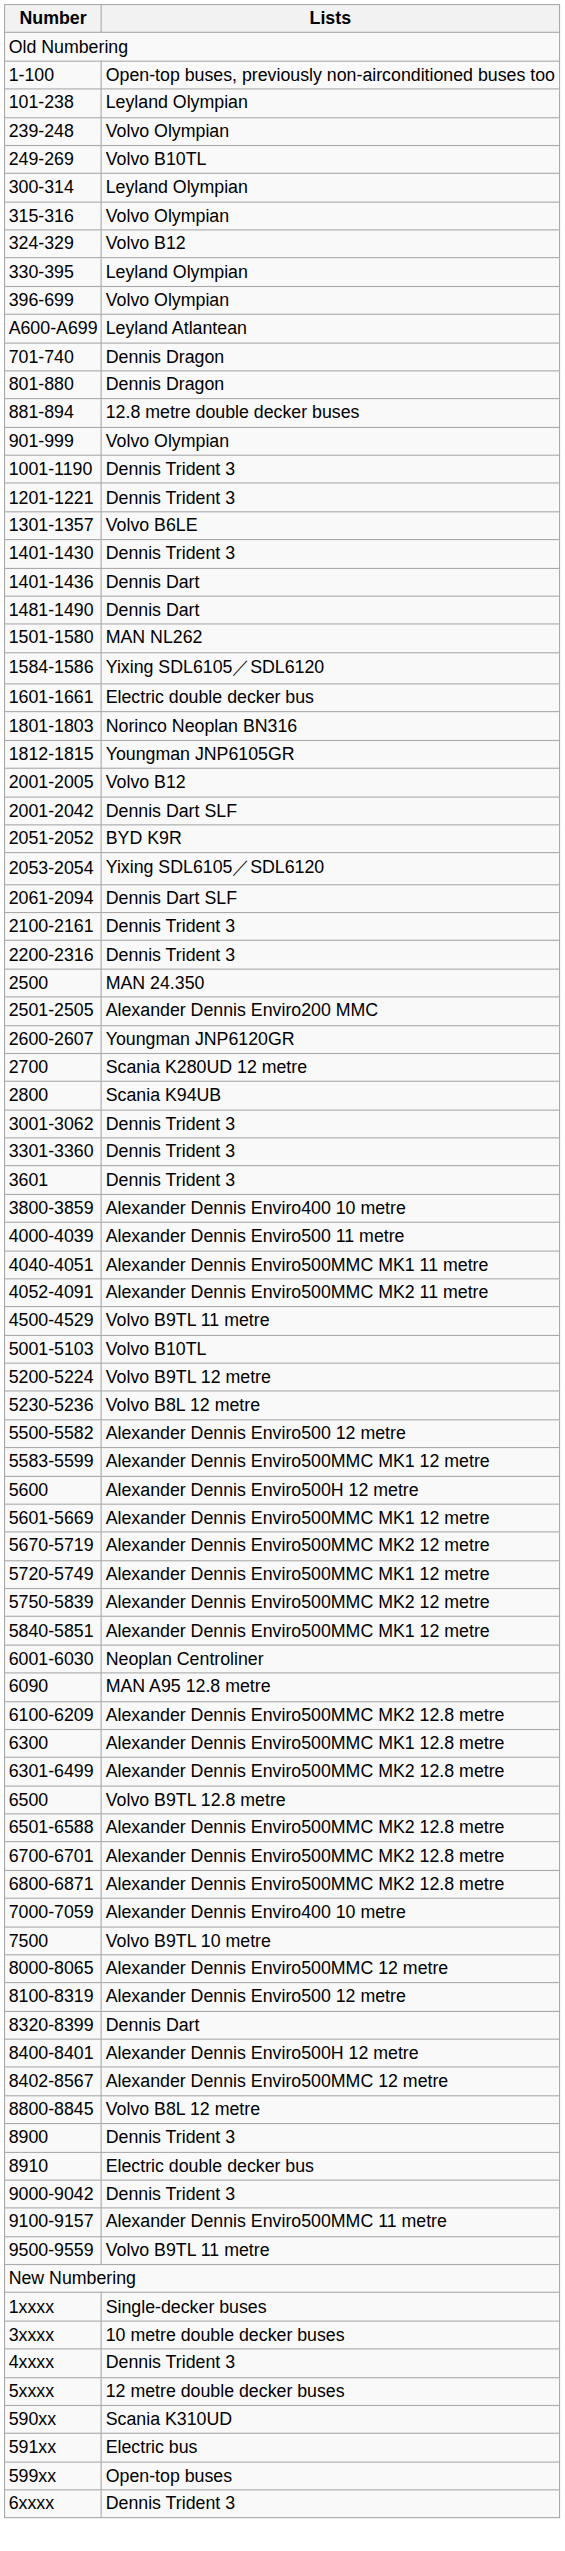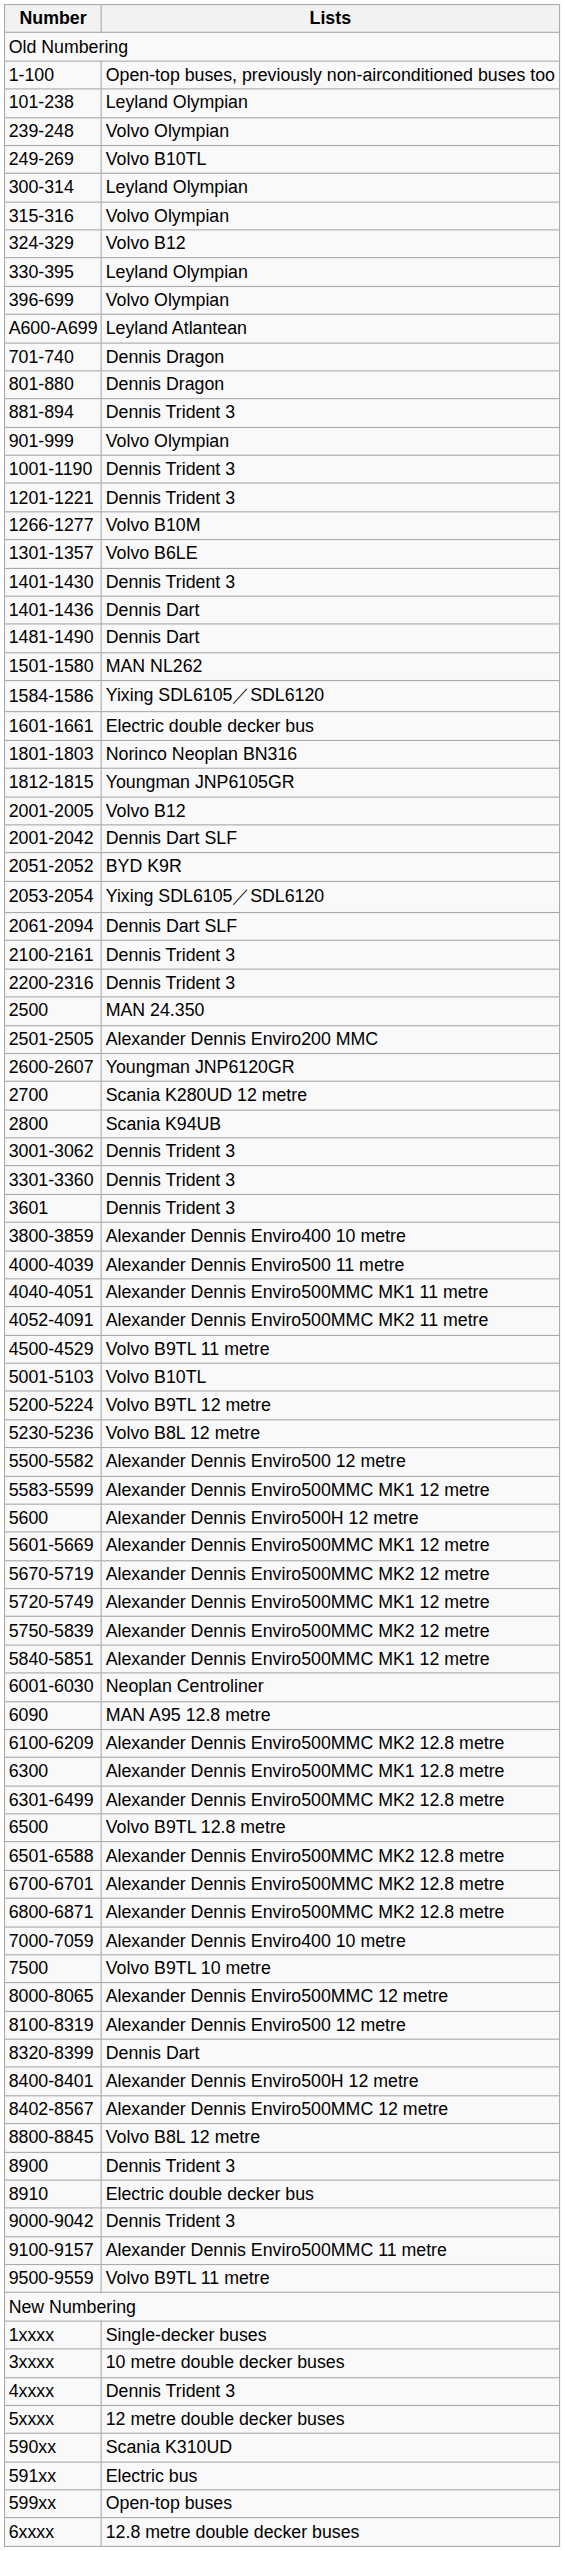 <table class="wikitable">
 <tr>
 <th>Number</th>
 <th>Lists</th>
 </tr>
 <tr>
 <td colspan="2">Old Numbering</td>
 </tr>
 <tr>
 <td>1-100</td>
 <td>Open-top buses, previously non-airconditioned buses too</td>
 </tr>
 <tr>
 <td>101-238</td>
 <td>Leyland Olympian</td>
 </tr>
 <tr>
 <td>239-248</td>
 <td>Volvo Olympian</td>
 </tr>
 <tr>
 <td>249-269</td>
 <td>Volvo B10TL</td>
 </tr>
 <tr>
 <td>300-314</td>
 <td>Leyland Olympian</td>
 </tr>
 <tr>
 <td>315-316</td>
 <td>Volvo Olympian</td>
 </tr>
 <tr>
 <td>324-329</td>
 <td>Volvo B12</td>
 </tr>
 <tr>
 <td>330-395</td>
 <td>Leyland Olympian</td>
 </tr>
 <tr>
 <td>396-699</td>
 <td>Volvo Olympian</td>
 </tr>
 <tr>
 <td>A600-A699</td>
 <td>Leyland Atlantean</td>
 </tr>
 <tr>
 <td>701-740</td>
 <td>Dennis Dragon</td>
 </tr>
 <tr>
 <td>801-880</td>
 <td>Dennis Dragon</td>
 </tr>
 <tr>
 <td>881-894</td>
-<td>12.8 metre double decker buses</td>
+<td>Dennis Trident 3</td>
 </tr>
 <tr>
 <td>901-999</td>
 <td>Volvo Olympian</td>
 </tr>
 <tr>
 <td>1001-1190</td>
 <td>Dennis Trident 3</td>
 </tr>
 <tr>
 <td>1201-1221</td>
 <td>Dennis Trident 3</td>
+</tr>
+<tr>
+<td>1266-1277</td>
+<td>Volvo B10M</td>
 </tr>
 <tr>
 <td>1301-1357</td>
 <td>Volvo B6LE</td>
 </tr>
 <tr>
 <td>1401-1430</td>
 <td>Dennis Trident 3</td>
 </tr>
 <tr>
 <td>1401-1436</td>
 <td>Dennis Dart</td>
 </tr>
 <tr>
 <td>1481-1490</td>
 <td>Dennis Dart</td>
 </tr>
 <tr>
 <td>1501-1580</td>
 <td>MAN NL262</td>
 </tr>
 <tr>
 <td>1584-1586</td>
 <td>Yixing SDL6105／SDL6120</td>
 </tr>
 <tr>
 <td>1601-1661</td>
 <td>Electric double decker bus</td>
 </tr>
 <tr>
 <td>1801-1803</td>
 <td>Norinco Neoplan BN316</td>
 </tr>
 <tr>
 <td>1812-1815</td>
 <td>Youngman JNP6105GR</td>
 </tr>
 <tr>
 <td>2001-2005</td>
 <td>Volvo B12</td>
 </tr>
 <tr>
 <td>2001-2042</td>
 <td>Dennis Dart SLF</td>
 </tr>
 <tr>
 <td>2051-2052</td>
 <td>BYD K9R</td>
 </tr>
 <tr>
 <td>2053-2054</td>
 <td>Yixing SDL6105／SDL6120</td>
 </tr>
 <tr>
 <td>2061-2094</td>
 <td>Dennis Dart SLF</td>
 </tr>
 <tr>
 <td>2100-2161</td>
 <td>Dennis Trident 3</td>
 </tr>
 <tr>
 <td>2200-2316</td>
 <td>Dennis Trident 3</td>
 </tr>
 <tr>
 <td>2500</td>
 <td>MAN 24.350</td>
 </tr>
 <tr>
 <td>2501-2505</td>
 <td>Alexander Dennis Enviro200 MMC</td>
 </tr>
 <tr>
 <td>2600-2607</td>
 <td>Youngman JNP6120GR</td>
 </tr>
 <tr>
 <td>2700</td>
 <td>Scania K280UD 12 metre</td>
 </tr>
 <tr>
 <td>2800</td>
 <td>Scania K94UB</td>
 </tr>
 <tr>
 <td>3001-3062</td>
 <td>Dennis Trident 3</td>
 </tr>
 <tr>
 <td>3301-3360</td>
 <td>Dennis Trident 3</td>
 </tr>
 <tr>
 <td>3601</td>
 <td>Dennis Trident 3</td>
 </tr>
 <tr>
 <td>3800-3859</td>
 <td>Alexander Dennis Enviro400 10 metre</td>
 </tr>
 <tr>
 <td>4000-4039</td>
 <td>Alexander Dennis Enviro500 11 metre</td>
 </tr>
 <tr>
 <td>4040-4051</td>
 <td>Alexander Dennis Enviro500MMC MK1 11 metre</td>
 </tr>
 <tr>
 <td>4052-4091</td>
 <td>Alexander Dennis Enviro500MMC MK2 11 metre</td>
 </tr>
 <tr>
 <td>4500-4529</td>
 <td>Volvo B9TL 11 metre</td>
 </tr>
 <tr>
 <td>5001-5103</td>
 <td>Volvo B10TL</td>
 </tr>
 <tr>
 <td>5200-5224</td>
 <td>Volvo B9TL 12 metre</td>
 </tr>
 <tr>
 <td>5230-5236</td>
 <td>Volvo B8L 12 metre</td>
 </tr>
 <tr>
 <td>5500-5582</td>
 <td>Alexander Dennis Enviro500 12 metre</td>
 </tr>
 <tr>
 <td>5583-5599</td>
 <td>Alexander Dennis Enviro500MMC MK1 12 metre</td>
 </tr>
 <tr>
 <td>5600</td>
 <td>Alexander Dennis Enviro500H 12 metre</td>
 </tr>
 <tr>
 <td>5601-5669</td>
 <td>Alexander Dennis Enviro500MMC MK1 12 metre</td>
 </tr>
 <tr>
 <td>5670-5719</td>
 <td>Alexander Dennis Enviro500MMC MK2 12 metre</td>
 </tr>
 <tr>
 <td>5720-5749</td>
 <td>Alexander Dennis Enviro500MMC MK1 12 metre</td>
 </tr>
 <tr>
 <td>5750-5839</td>
 <td>Alexander Dennis Enviro500MMC MK2 12 metre</td>
 </tr>
 <tr>
 <td>5840-5851</td>
 <td>Alexander Dennis Enviro500MMC MK1 12 metre</td>
 </tr>
 <tr>
 <td>6001-6030</td>
 <td>Neoplan Centroliner</td>
 </tr>
 <tr>
 <td>6090</td>
 <td>MAN A95 12.8 metre</td>
 </tr>
 <tr>
 <td>6100-6209</td>
 <td>Alexander Dennis Enviro500MMC MK2 12.8 metre</td>
 </tr>
 <tr>
 <td>6300</td>
 <td>Alexander Dennis Enviro500MMC MK1 12.8 metre</td>
 </tr>
 <tr>
 <td>6301-6499</td>
 <td>Alexander Dennis Enviro500MMC MK2 12.8 metre</td>
 </tr>
 <tr>
 <td>6500</td>
 <td>Volvo B9TL 12.8 metre</td>
 </tr>
 <tr>
 <td>6501-6588</td>
 <td>Alexander Dennis Enviro500MMC MK2 12.8 metre</td>
 </tr>
 <tr>
 <td>6700-6701</td>
 <td>Alexander Dennis Enviro500MMC MK2 12.8 metre</td>
 </tr>
 <tr>
 <td>6800-6871</td>
 <td>Alexander Dennis Enviro500MMC MK2 12.8 metre</td>
 </tr>
 <tr>
 <td>7000-7059</td>
 <td>Alexander Dennis Enviro400 10 metre</td>
 </tr>
 <tr>
 <td>7500</td>
 <td>Volvo B9TL 10 metre</td>
 </tr>
 <tr>
 <td>8000-8065</td>
 <td>Alexander Dennis Enviro500MMC 12 metre</td>
 </tr>
 <tr>
 <td>8100-8319</td>
 <td>Alexander Dennis Enviro500 12 metre</td>
 </tr>
 <tr>
 <td>8320-8399</td>
 <td>Dennis Dart</td>
 </tr>
 <tr>
 <td>8400-8401</td>
 <td>Alexander Dennis Enviro500H 12 metre</td>
 </tr>
 <tr>
 <td>8402-8567</td>
 <td>Alexander Dennis Enviro500MMC 12 metre</td>
 </tr>
 <tr>
 <td>8800-8845</td>
 <td>Volvo B8L 12 metre</td>
 </tr>
 <tr>
 <td>8900</td>
 <td>Dennis Trident 3</td>
 </tr>
 <tr>
 <td>8910</td>
 <td>Electric double decker bus</td>
 </tr>
 <tr>
 <td>9000-9042</td>
 <td>Dennis Trident 3</td>
 </tr>
 <tr>
 <td>9100-9157</td>
 <td>Alexander Dennis Enviro500MMC 11 metre</td>
 </tr>
 <tr>
 <td>9500-9559</td>
 <td>Volvo B9TL 11 metre</td>
 </tr>
 <tr>
 <td colspan="2">New Numbering</td>
 </tr>
 <tr>
 <td>1xxxx</td>
 <td>Single-decker buses</td>
 </tr>
 <tr>
 <td>3xxxx</td>
 <td>10 metre double decker buses</td>
 </tr>
 <tr>
 <td>4xxxx</td>
 <td>Dennis Trident 3</td>
 </tr>
 <tr>
 <td>5xxxx</td>
 <td>12 metre double decker buses</td>
 </tr>
 <tr>
 <td>590xx</td>
 <td>Scania K310UD</td>
 </tr>
 <tr>
 <td>591xx</td>
 <td>Electric bus</td>
 </tr>
 <tr>
 <td>599xx</td>
 <td>Open-top buses</td>
 </tr>
 <tr>
 <td>6xxxx</td>
-<td>Dennis Trident 3</td>
+<td>12.8 metre double decker buses</td>
 </tr>
 </table>
